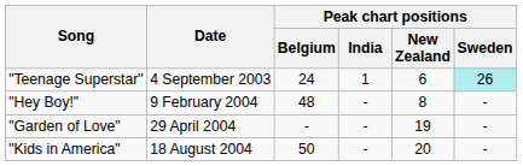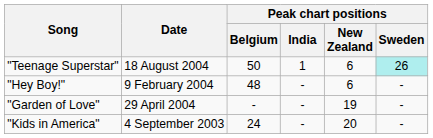 <table class="wikitable">
 <tr>
 <th rowspan="2">Song</th>
 <th rowspan="2">Date</th>
 <th colspan="4">Peak chart positions</th>
 </tr>
 <tr>
 <th width="50">Belgium</th>
 <th width="50">India</th>
 <th width="50">New Zealand</th>
 <th width="50">Sweden</th>
 </tr>
 <tr>
 <td>"Teenage Superstar"</td>
-<td>4 September 2003</td>
-<td align="center">24</td>
+<td>18 August 2004</td>
+<td align="center">50</td>
 <td align="center">1</td>
 <td align="center">6</td>
 <td align="center" style="background: paleturquoise;">26</td>
 </tr>
 <tr>
 <td>"Hey Boy!"</td>
 <td>9 February 2004</td>
 <td align="center">48</td>
 <td align="center">-</td>
-<td align="center">8</td>
+<td align="center">6</td>
 <td align="center">-</td>
 </tr>
 <tr>
 <td>"Garden of Love"</td>
 <td>29 April 2004</td>
 <td align="center">-</td>
 <td align="center">-</td>
 <td align="center">19</td>
 <td align="center">-</td>
 </tr>
 <tr>
 <td>"Kids in America"</td>
-<td>18 August 2004</td>
-<td align="center">50</td>
+<td>4 September 2003</td>
+<td align="center">24</td>
 <td align="center">-</td>
 <td align="center">20</td>
 <td align="center">-</td>
 </tr>
 </table>
